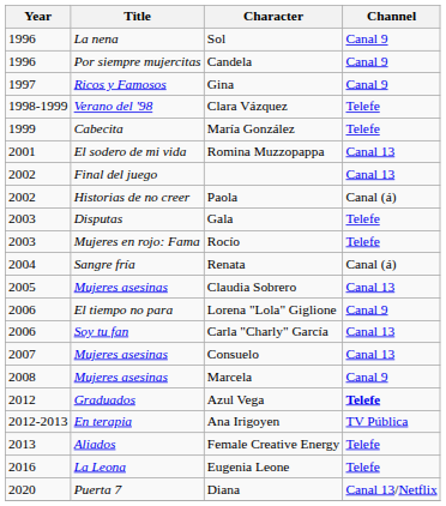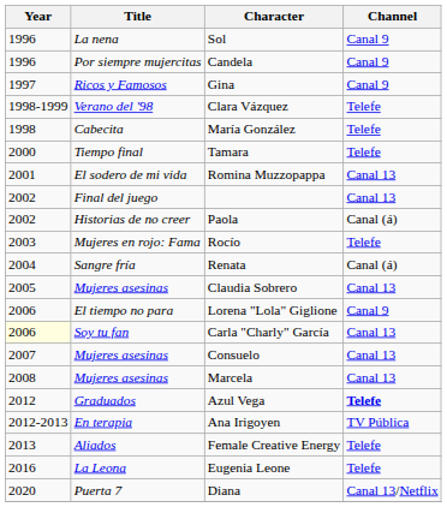 <table class="wikitable" style="font-size: 90%;">
 <tr>
 <th>Year</th>
 <th>Title</th>
 <th>Character</th>
 <th>Channel</th>
 </tr>
 <tr>
 <td>1996</td>
 <td><em>La nena</em></td>
 <td>Sol</td>
 <td><a href='#'>Canal 9</a></td>
 </tr>
 <tr>
 <td>1996</td>
 <td><em>Por siempre mujercitas</em></td>
 <td>Candela</td>
 <td><a href='#'>Canal 9</a></td>
 </tr>
 <tr>
 <td>1997</td>
 <td><em><a href='#'>Ricos y Famosos</a></em></td>
 <td>Gina</td>
 <td><a href='#'>Canal 9</a></td>
 </tr>
 <tr>
 <td>1998-1999</td>
 <td><em><a href='#'>Verano del '98</a></em></td>
 <td>Clara Vázquez</td>
 <td><a href='#'>Telefe</a></td>
 </tr>
 <tr>
-<td>1999</td>
+<td>1998</td>
 <td><em>Cabecita</em></td>
 <td>María González</td>
+<td><a href='#'>Telefe</a></td>
+</tr>
+<tr>
+<td>2000</td>
+<td><em>Tiempo final</em></td>
+<td>Tamara</td>
 <td><a href='#'>Telefe</a></td>
 </tr>
 <tr>
 <td>2001</td>
 <td><em>El sodero de mi vida</em></td>
 <td>Romina Muzzopappa</td>
 <td><a href='#'>Canal 13</a></td>
 </tr>
 <tr>
 <td>2002</td>
 <td><em>Final del juego</em></td>
 <td></td>
 <td><a href='#'>Canal 13</a></td>
 </tr>
 <tr>
 <td>2002</td>
 <td><em>Historias de no creer</em></td>
 <td>Paola</td>
 <td>Canal (á)</td>
-</tr>
-<tr>
-<td>2003</td>
-<td><em>Disputas</em></td>
-<td>Gala</td>
-<td><a href='#'>Telefe</a></td>
 </tr>
 <tr>
 <td>2003</td>
 <td><em>Mujeres en rojo: Fama</em></td>
 <td>Rocío</td>
 <td><a href='#'>Telefe</a></td>
 </tr>
 <tr>
 <td>2004</td>
 <td><em>Sangre fría</em></td>
 <td>Renata</td>
 <td>Canal (á)</td>
 </tr>
 <tr>
 <td>2005</td>
 <td><em><a href='#'>Mujeres asesinas</a></em></td>
 <td>Claudia Sobrero</td>
 <td><a href='#'>Canal 13</a></td>
 </tr>
 <tr>
 <td>2006</td>
 <td><em>El tiempo no para</em></td>
 <td>Lorena "Lola" Giglione</td>
 <td><a href='#'>Canal 9</a></td>
 </tr>
 <tr>
-<td>2006</td>
+<td style="background: lightyellow;">2006</td>
 <td><em><a href='#'>Soy tu fan</a></em></td>
 <td>Carla "Charly" García</td>
 <td><a href='#'>Canal 13</a></td>
 </tr>
 <tr>
 <td>2007</td>
 <td><em><a href='#'>Mujeres asesinas</a></em></td>
 <td>Consuelo</td>
 <td><a href='#'>Canal 13</a></td>
 </tr>
 <tr>
 <td>2008</td>
 <td><em><a href='#'>Mujeres asesinas</a></em></td>
 <td>Marcela</td>
-<td><a href='#'>Canal 9</a></td>
+<td><a href='#'>Canal 13</a></td>
 </tr>
 <tr>
 <td>2012</td>
 <td><em><a href='#'>Graduados</a></em></td>
 <td>Azul Vega</td>
 <td><strong><a href='#'>Telefe</a></strong></td>
 </tr>
 <tr>
 <td>2012-2013</td>
 <td><em><a href='#'>En terapia</a></em></td>
 <td>Ana Irigoyen</td>
 <td><a href='#'>TV Pública</a></td>
 </tr>
 <tr>
 <td>2013</td>
 <td><em><a href='#'>Aliados</a></em></td>
 <td>Female Creative Energy</td>
 <td><a href='#'>Telefe</a></td>
 </tr>
 <tr>
 <td>2016</td>
 <td><em><a href='#'>La Leona</a></em></td>
 <td>Eugenia Leone</td>
 <td><a href='#'>Telefe</a></td>
 </tr>
 <tr>
 <td>2020</td>
 <td><em>Puerta 7</em></td>
 <td>Diana</td>
 <td><a href='#'>Canal 13</a>/<a href='#'>Netflix</a></td>
 </tr>
 <tr>
 </tr>
 </table>
